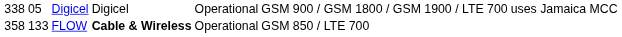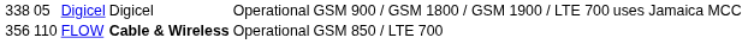 <table>
 <tr>
 <td>338</td>
 <td>05</td>
 <td><a href='#'>Digicel</a></td>
 <td>Digicel</td>
 <td>Operational</td>
 <td>GSM 900 / GSM 1800 / GSM 1900 / LTE 700</td>
 <td>uses Jamaica MCC</td>
 </tr>
 <tr>
-<td>358</td>
-<td>133</td>
+<td>356</td>
+<td>110</td>
 <td><a href='#'>FLOW</a></td>
 <td><strong>Cable &  Wireless</strong></td>
 <td>Operational</td>
 <td>GSM 850 / LTE 700</td>
 <td></td>
 </tr>
 </table>
